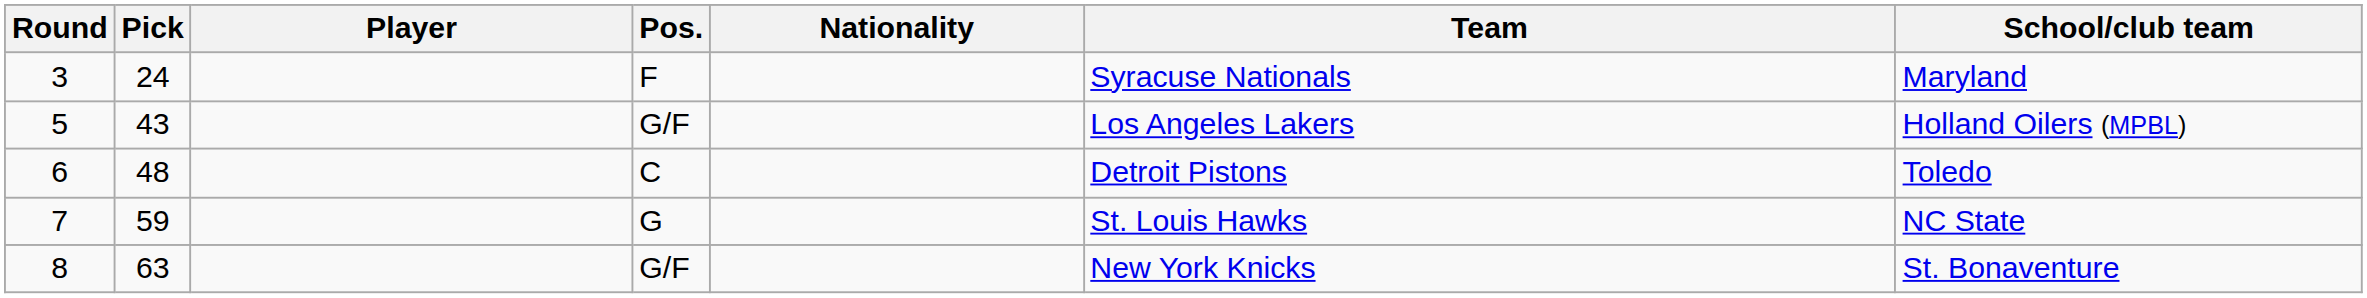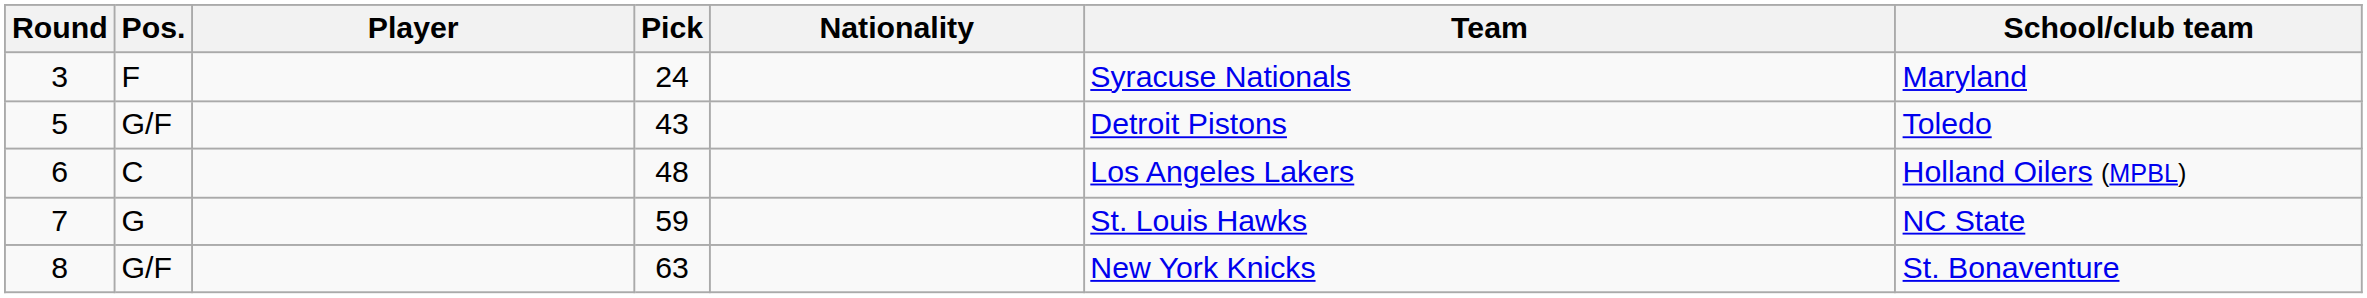 <table class="wikitable sortable">
 <tr>
 <th width="1%">Round</th>
+<th width="1%">Pos.</th>
+<th width="19%">Player</th>
 <th width="1%">Pick</th>
-<th width="19%">Player</th>
-<th width="1%">Pos.</th>
 <th width="16%">Nationality</th>
 <th width="35%">Team</th>
 <th width="20%">School/club team</th>
 </tr>
 <tr>
 <td align=center>3</td>
+<td>F</td>
+<td></td>
 <td align=center>24</td>
-<td></td>
-<td>F</td>
 <td></td>
 <td><a href='#'>Syracuse Nationals</a></td>
 <td><a href='#'>Maryland</a></td>
 </tr>
 <tr>
 <td align=center>5</td>
+<td>G/F</td>
+<td></td>
 <td align=center>43</td>
 <td></td>
-<td>G/F</td>
+<td><a href='#'>Detroit Pistons</a></td>
+<td><a href='#'>Toledo</a></td>
+</tr>
+<tr>
+<td align=center>6</td>
+<td>C</td>
+<td></td>
+<td align=center>48</td>
 <td></td>
 <td><a href='#'>Los Angeles Lakers</a></td>
 <td><a href='#'>Holland Oilers</a> <small>(<a href='#'>MPBL</a>)</small></td>
 </tr>
 <tr>
-<td align=center>6</td>
-<td align=center>48</td>
+<td align=center>7</td>
+<td>G</td>
 <td></td>
-<td>C</td>
-<td></td>
-<td><a href='#'>Detroit Pistons</a></td>
-<td><a href='#'>Toledo</a></td>
-</tr>
-<tr>
-<td align=center>7</td>
 <td align=center>59</td>
-<td></td>
-<td>G</td>
 <td></td>
 <td><a href='#'>St. Louis Hawks</a></td>
 <td><a href='#'>NC State</a></td>
 </tr>
 <tr>
 <td align=center>8</td>
+<td>G/F</td>
+<td></td>
 <td align=center>63</td>
-<td></td>
-<td>G/F</td>
 <td></td>
 <td><a href='#'>New York Knicks</a></td>
 <td><a href='#'>St. Bonaventure</a></td>
 </tr>
 </table>
